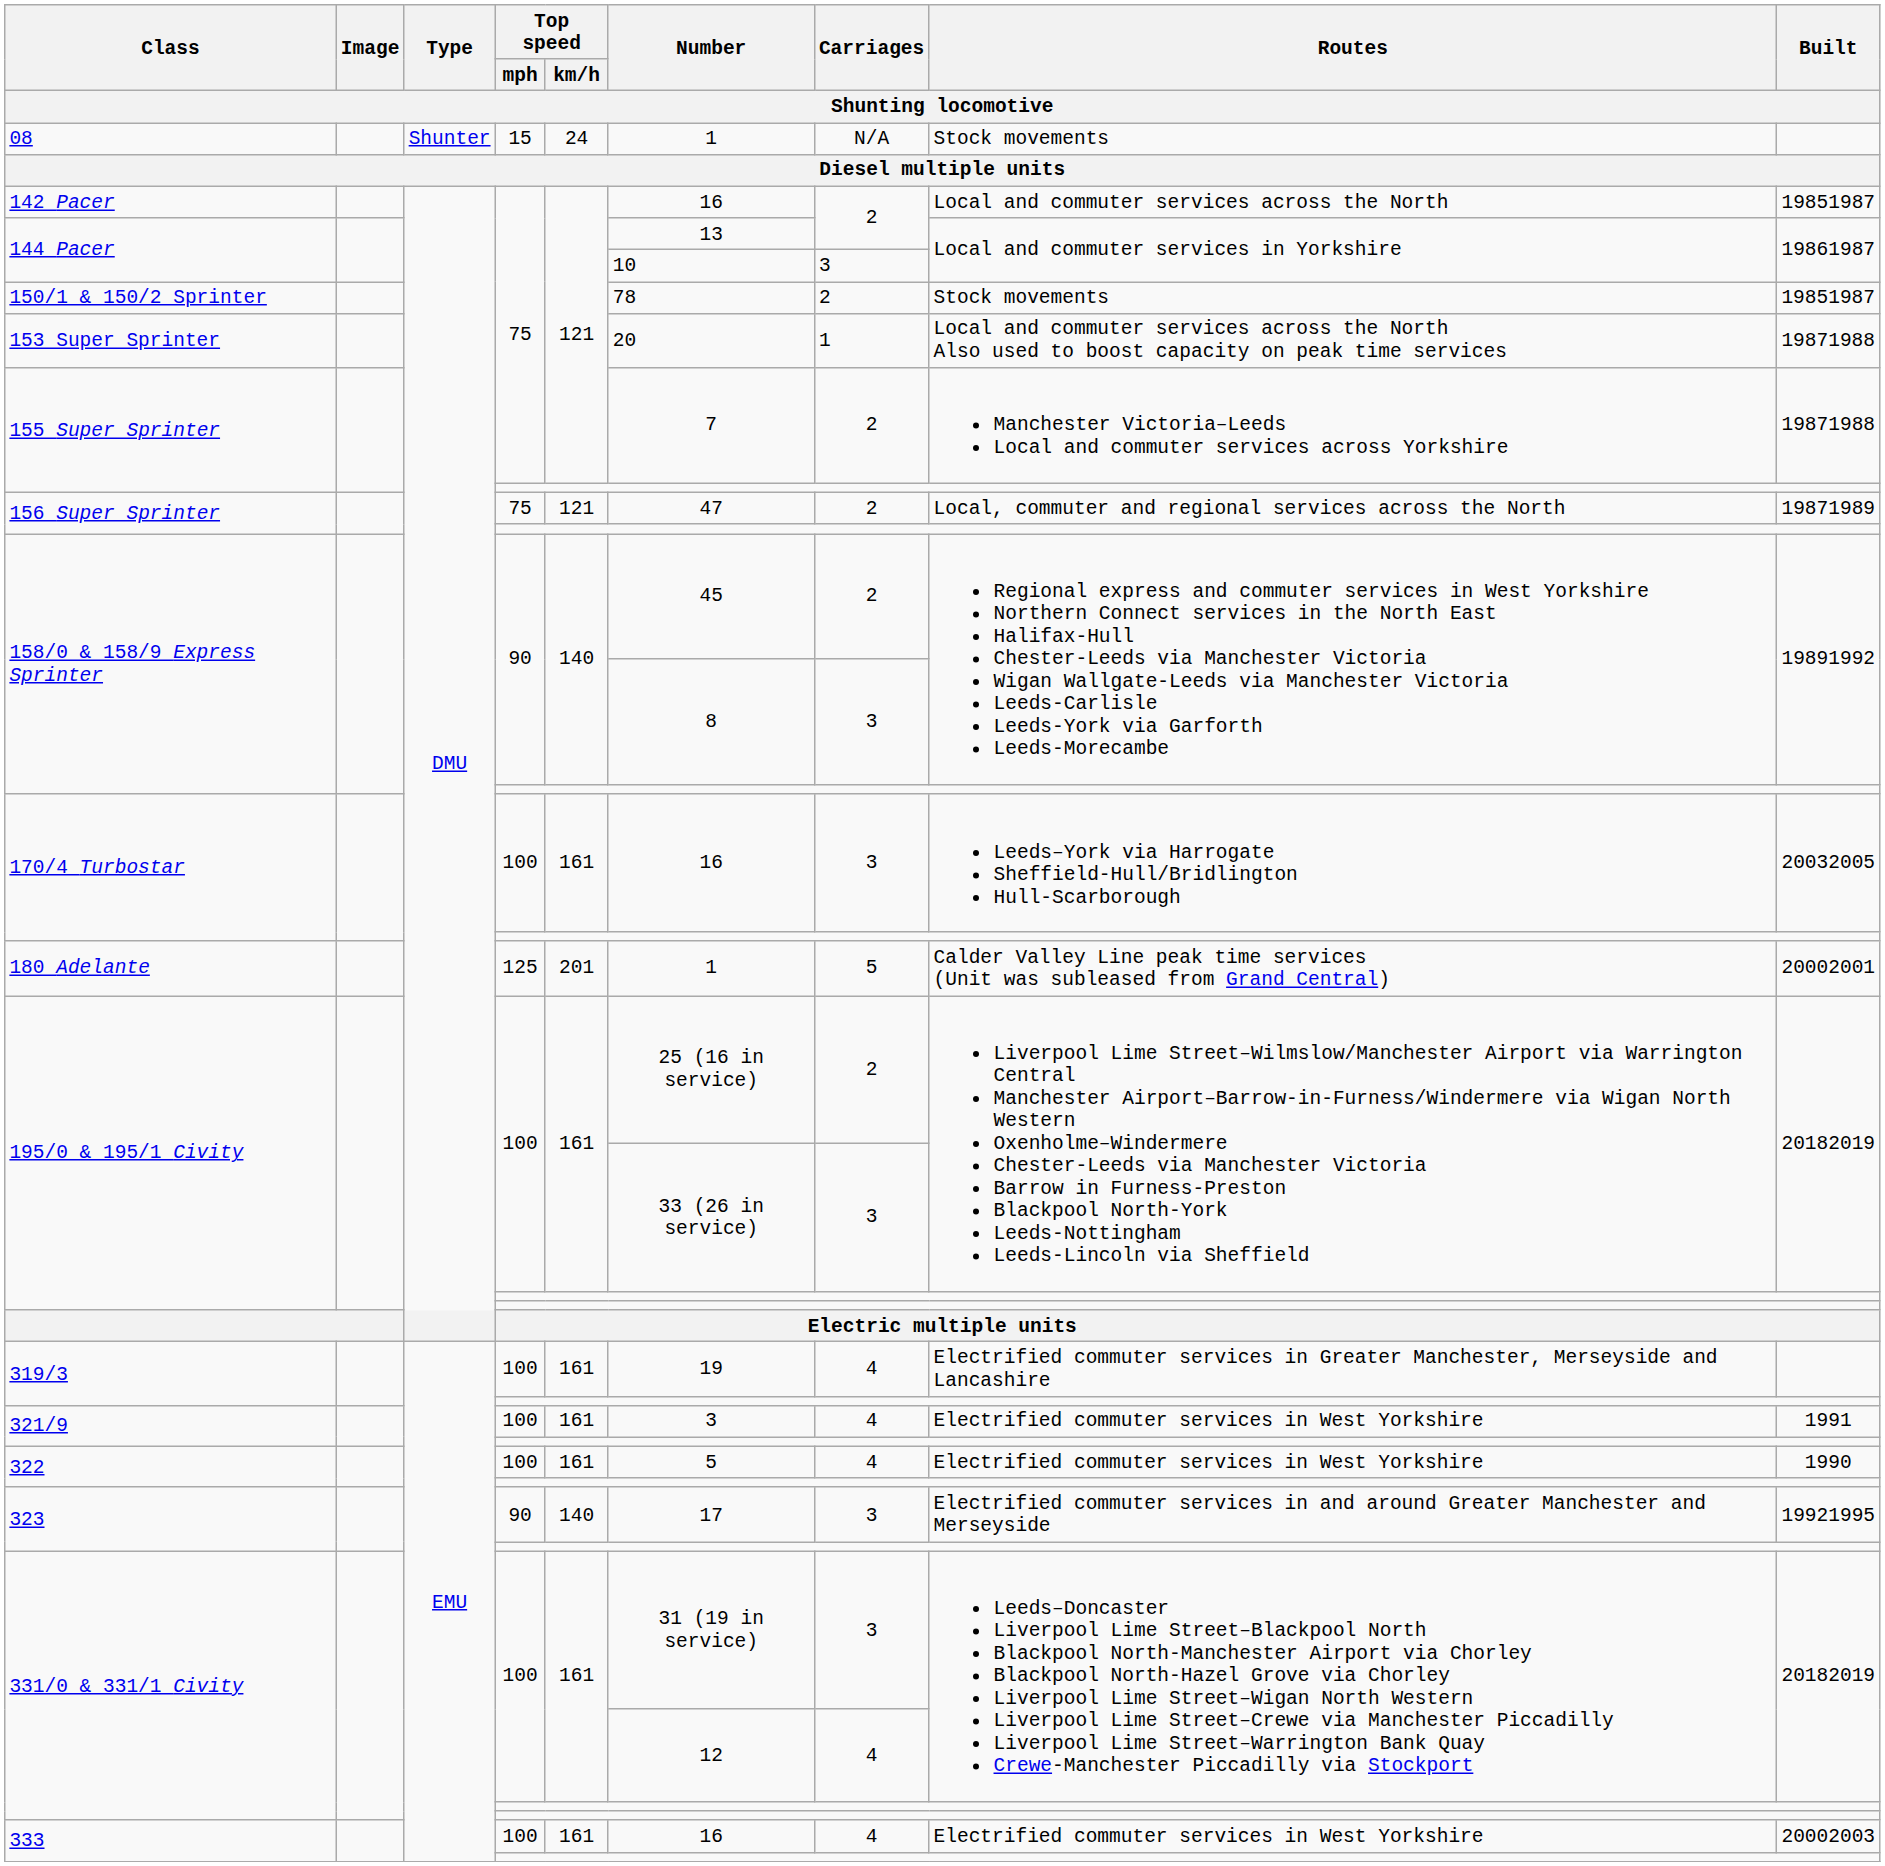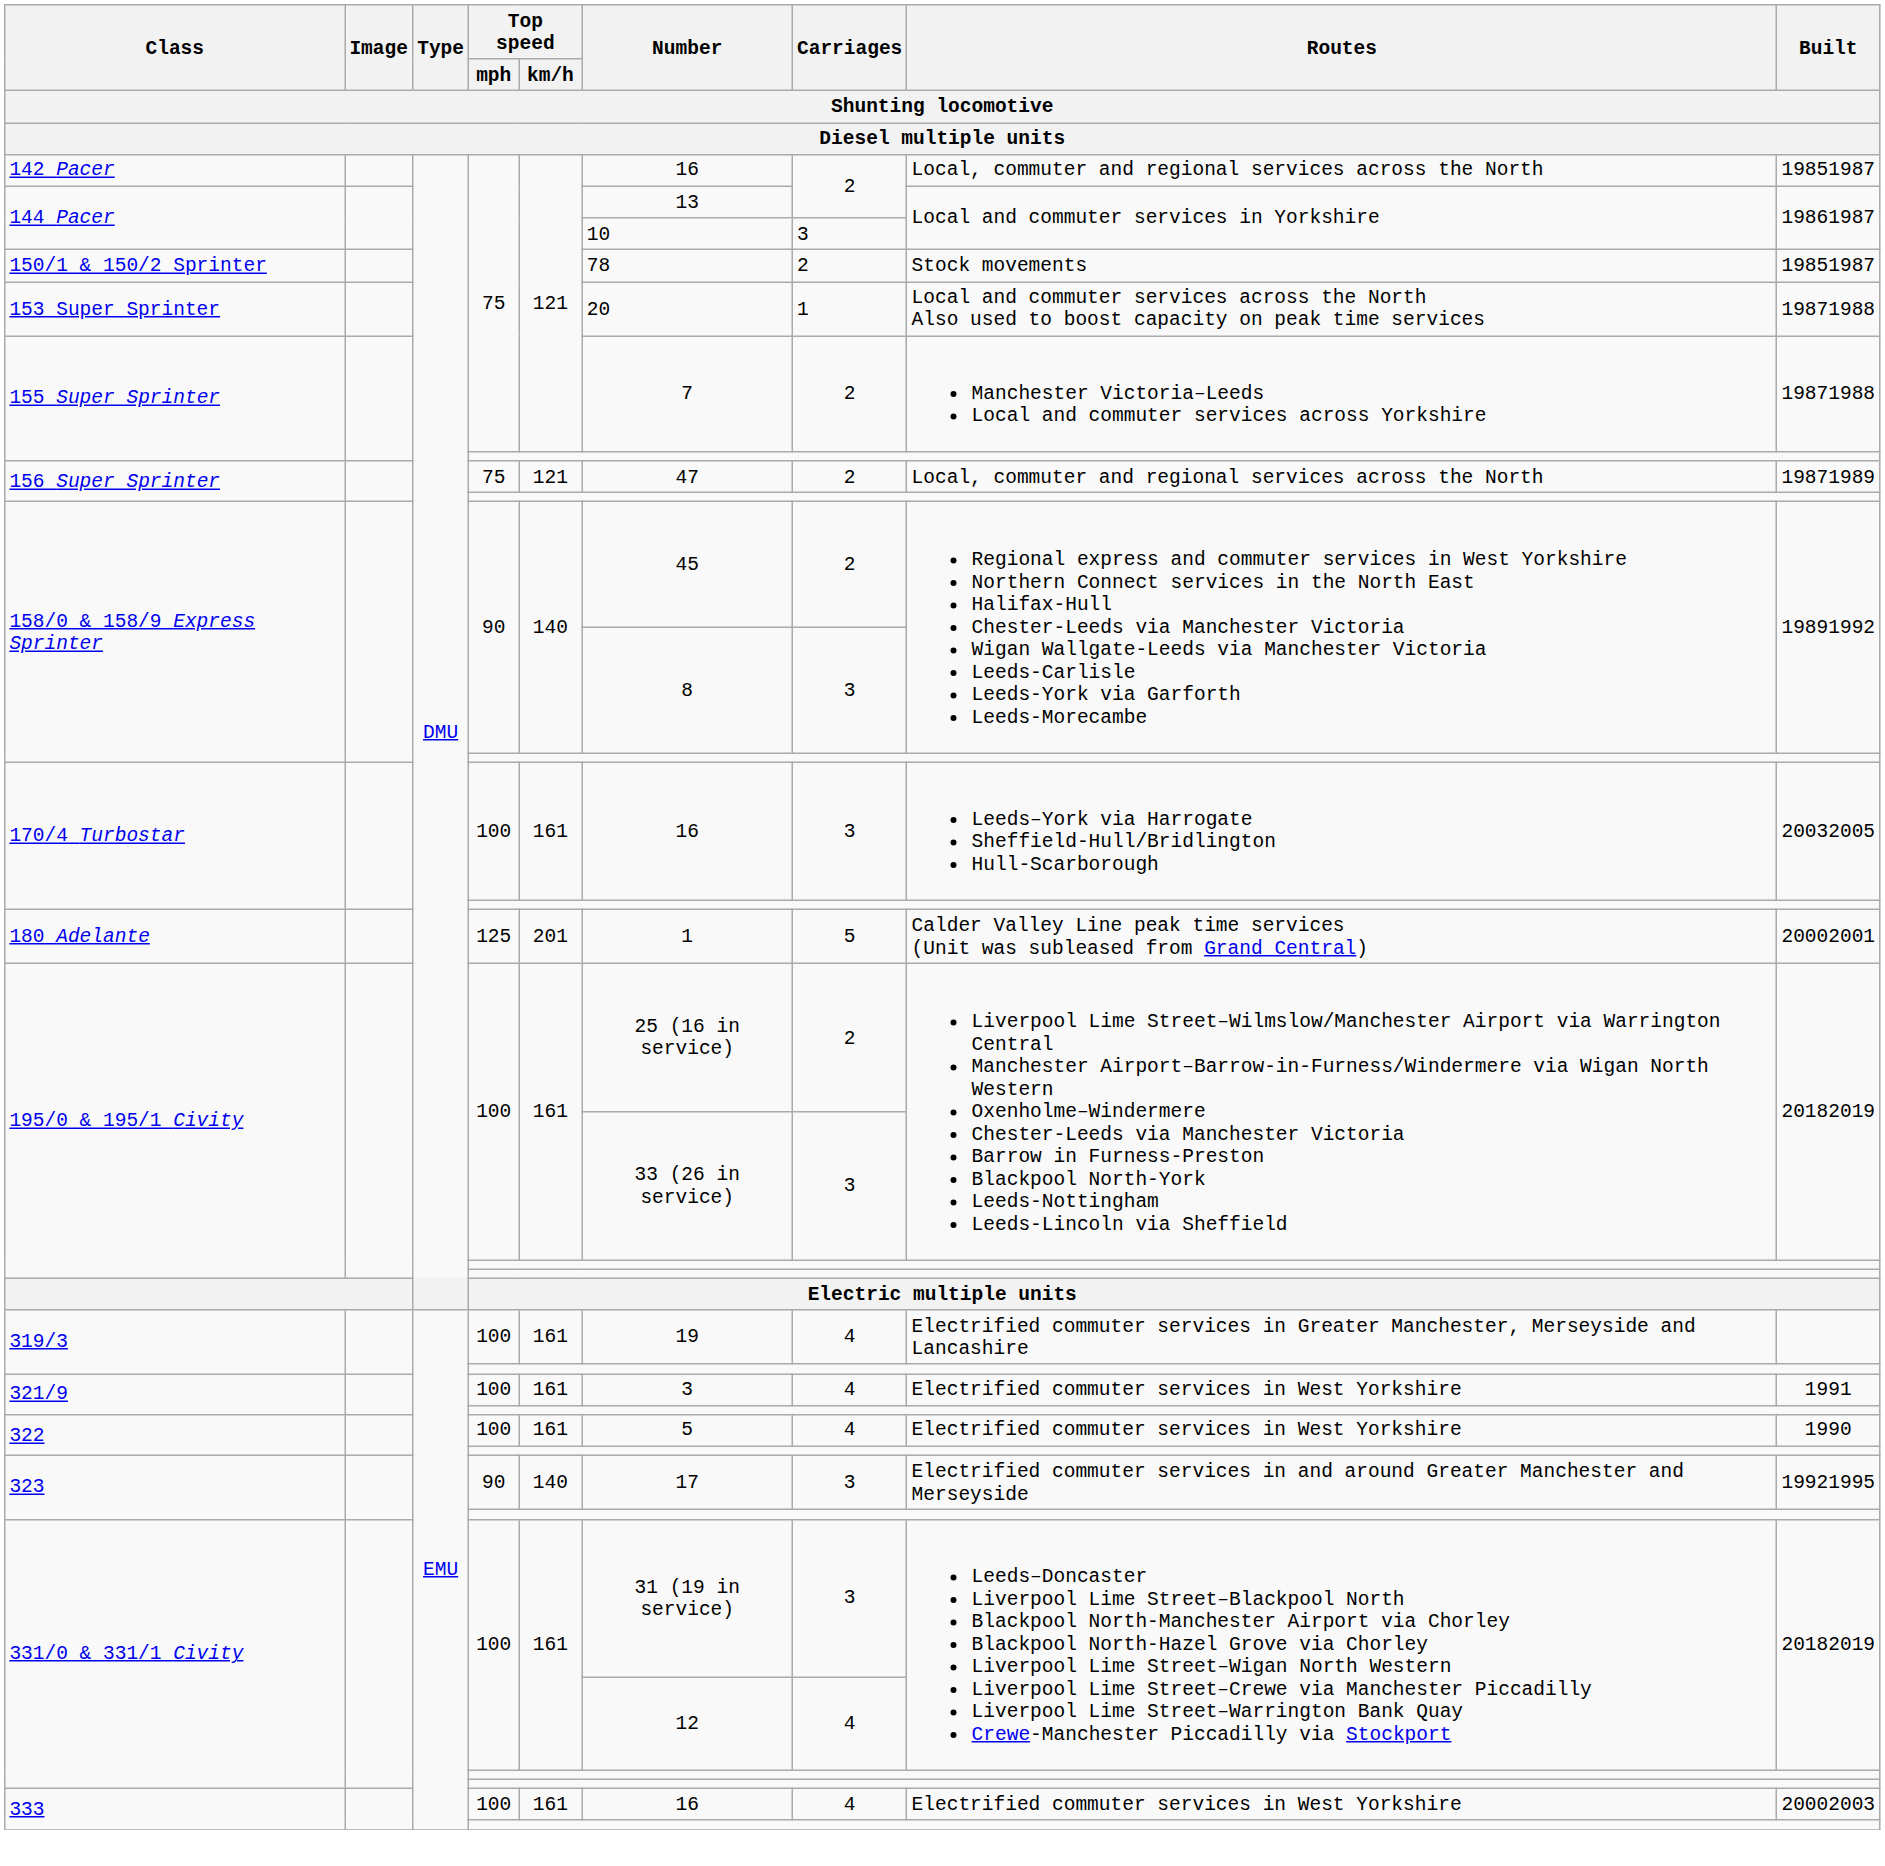 <table class="wikitable">
 <tr style="background:#f9f9f9;">
 <th rowspan="2">Class</th>
 <th rowspan="2">Image</th>
 <th rowspan="2">Type</th>
 <th colspan="2">Top speed</th>
 <th rowspan="2">Number</th>
 <th rowspan="2">Carriages</th>
 <th rowspan="2">Routes</th>
 <th rowspan="2">Built</th>
 </tr>
 <tr style="background:#f9f9f9;">
 <th>mph</th>
 <th>km/h</th>
 </tr>
 <tr>
 <th colspan="9">Shunting locomotive</th>
 </tr>
 <tr>
-<td><a href='#'>08</a></td>
-<td></td>
-<td style="text-align:center;"><a href='#'>Shunter</a></td>
-<td style="text-align:center;">15</td>
-<td style="text-align:center;">24</td>
-<td style="text-align:center;">1</td>
-<td style="text-align:center;">N/A</td>
-<td>Stock movements</td>
-<td style="text-align:center;"></td>
-</tr>
-<tr>
 <th colspan="9">Diesel multiple units</th>
 </tr>
 <tr>
 <td><a href='#'>142 <em>Pacer</em></a></td>
 <td></td>
 <td rowspan="20" style="text-align:center;"><a href='#'>DMU</a></td>
 <td rowspan="6" style="text-align:center;">75</td>
 <td rowspan="6" style="text-align:center;">121</td>
 <td style="text-align:center;">16</td>
 <td style="text-align:center;" rowspan="2">2</td>
-<td>Local and commuter services across the North</td>
+<td>Local, commuter and regional services across the North</td>
 <td style="text-align:center;">19851987</td>
 </tr>
 <tr>
 <td rowspan="2"><a href='#'>144 <em>Pacer</em></a></td>
 <td rowspan="2"></td>
 <td style="text-align:center;">13</td>
 <td rowspan="2">Local and commuter services in Yorkshire</td>
 <td rowspan="2" style="text-align:center;">19861987</td>
 </tr>
 <tr>
 <td>10</td>
 <td>3</td>
 </tr>
 <tr>
 <td><a href='#'>150/1 & 150/2 Sprinter</a></td>
 <td></td>
 <td>78</td>
 <td>2</td>
 <td>Stock movements</td>
 <td>19851987</td>
 </tr>
 <tr>
 <td><a href='#'>153 Super Sprinter</a></td>
 <td></td>
 <td>20</td>
 <td>1</td>
 <td>Local and commuter services across the North<br>Also used to boost capacity on peak time services</td>
 <td>19871988</td>
 </tr>
 <tr>
 <td rowspan="2"><a href='#'>155 <em>Super Sprinter</em></a></td>
 <td rowspan="2"></td>
 <td rowspan="1" style="text-align:center;">7</td>
 <td rowspan="1" style="text-align:center;">2</td>
 <td><br><ul><li>Manchester Victoria–Leeds</li><li>Local and commuter services across Yorkshire</li></ul></td>
 <td rowspan="1" style="text-align:center;">19871988</td>
 </tr>
 <tr>
 <td colspan="6"></td>
 </tr>
 <tr>
 <td rowspan="2"><a href='#'>156 <em>Super Sprinter</em></a></td>
 <td rowspan="2"></td>
 <td style="text-align:center;">75</td>
 <td style="text-align:center;">121</td>
 <td style="text-align:center;">47</td>
 <td style="text-align:center;" rowspan="1">2</td>
 <td>Local, commuter and regional services across the North</td>
 <td style="text-align:center;">19871989</td>
 </tr>
 <tr>
 <td colspan="6"></td>
 </tr>
 <tr>
 <td rowspan="3"><a href='#'>158/0 & 158/9 <em>Express Sprinter</em></a></td>
 <td rowspan="3"></td>
 <td rowspan="2" style="text-align:center;">90</td>
 <td rowspan="2" style="text-align:center;">140</td>
 <td style="text-align:center;">45</td>
 <td rowspan="1" style="text-align:center;">2</td>
 <td rowspan="2"><br><ul><li>Regional express and commuter services in West Yorkshire</li><li>Northern Connect services in the North East</li><li>Halifax-Hull</li><li>Chester-Leeds via Manchester Victoria</li><li>Wigan Wallgate-Leeds via Manchester Victoria</li><li>Leeds-Carlisle</li><li>Leeds-York via Garforth</li><li>Leeds-Morecambe</li></ul></td>
 <td rowspan="2" style="text-align:center;">19891992</td>
 </tr>
 <tr>
 <td style="text-align:center;">8</td>
 <td rowspan="1" style="text-align:center;">3</td>
 </tr>
 <tr>
 <td colspan="6"></td>
 </tr>
 <tr>
 <td rowspan="2"><a href='#'>170/4 <em>Turbostar</em></a></td>
 <td rowspan="2"></td>
 <td style="text-align:center;">100</td>
 <td style="text-align:center;">161</td>
 <td style="text-align:center;">16</td>
 <td rowspan="1" style="text-align:center;">3</td>
 <td><br><ul><li>Leeds–York via Harrogate</li><li>Sheffield-Hull/Bridlington</li><li>Hull-Scarborough</li></ul></td>
 <td style="text-align:center;">20032005</td>
 </tr>
 <tr>
 <td colspan="6"></td>
 </tr>
 <tr>
 <td><a href='#'>180 <em>Adelante</em></a></td>
 <td></td>
 <td style="text-align:center;">125</td>
 <td style="text-align:center;">201</td>
 <td style="text-align:center;">1</td>
 <td style="text-align:center;">5</td>
 <td>Calder Valley Line peak time services<br>(Unit was subleased from <a href='#'>Grand Central</a>)</td>
 <td style="text-align:center;">20002001</td>
 </tr>
 <tr>
 <td rowspan=4><a href='#'>195/0 & 195/1 <em>Civity</em></a></td>
 <td rowspan=4></td>
 <td rowspan=2 style="text-align:center;">100</td>
 <td rowspan=2 style="text-align:center;">161</td>
 <td style="text-align:center;">25 (16 in service)</td>
 <td style="text-align:center;">2</td>
 <td rowspan=2><br><ul><li>Liverpool Lime Street–Wilmslow/Manchester Airport via Warrington Central</li><li>Manchester Airport–Barrow-in-Furness/Windermere via Wigan North Western</li><li>Oxenholme–Windermere</li><li>Chester-Leeds via Manchester Victoria</li><li>Barrow in Furness-Preston</li><li>Blackpool North-York</li><li>Leeds-Nottingham</li><li>Leeds-Lincoln via Sheffield</li></ul></td>
 <td rowspan=2 style="text-align:center;">20182019</td>
 </tr>
 <tr>
 <td style="text-align:center;">33 (26 in service)</td>
 <td style="text-align:center;">3</td>
 </tr>
 <tr>
 <td colspan="6"></td>
 </tr>
 <tr>
 <td colspan="6"></td>
 </tr>
 <tr>
 <th colspan="9">Electric multiple units</th>
 </tr>
 <tr>
 <td rowspan=2><a href='#'>319/3</a></td>
 <td rowspan=2></td>
 <td style="text-align:center;" rowspan="14"><a href='#'>EMU</a></td>
 <td style="text-align:center;">100</td>
 <td style="text-align:center;">161</td>
 <td style="text-align:center;">19</td>
 <td style="text-align:center;">4</td>
 <td>Electrified commuter services in Greater Manchester, Merseyside and Lancashire</td>
 </tr>
 <tr>
 <td colspan="6"></td>
 </tr>
 <tr>
 <td rowspan="2"><a href='#'>321/9</a></td>
 <td rowspan="2"></td>
 <td style="text-align:center;" rowspan="1">100</td>
 <td style="text-align:center;" rowspan="1">161</td>
 <td style="text-align:center;">3</td>
 <td style="text-align:center;" rowspan="1">4</td>
 <td rowspan="1">Electrified commuter services in West Yorkshire</td>
 <td style="text-align:center;">1991</td>
 </tr>
 <tr>
 <td colspan="6"></td>
 </tr>
 <tr>
 <td rowspan="2"><a href='#'>322</a></td>
 <td rowspan="2"></td>
 <td style="text-align:center;" rowspan="1">100</td>
 <td style="text-align:center;" rowspan="1">161</td>
 <td style="text-align:center;">5</td>
 <td style="text-align:center;" rowspan="1">4</td>
 <td rowspan="1">Electrified commuter services in West Yorkshire</td>
 <td style="text-align:center;">1990</td>
 </tr>
 <tr>
 <td colspan="6"></td>
 </tr>
 <tr>
 <td rowspan="2"><a href='#'>323</a></td>
 <td rowspan="2"></td>
 <td style="text-align:center;">90</td>
 <td style="text-align:center;">140</td>
 <td style="text-align:center;">17</td>
 <td style="text-align:center;">3</td>
 <td>Electrified commuter services in and around Greater Manchester and Merseyside</td>
 <td style="text-align:center;">19921995</td>
 </tr>
 <tr>
 <td colspan="6"></td>
 </tr>
 <tr>
 <td rowspan="4"><a href='#'>331/0 & 331/1 <em>Civity</em></a></td>
 <td rowspan="4"></td>
 <td rowspan="2" style="text-align:center;">100</td>
 <td rowspan="2" style="text-align:center;">161</td>
 <td style="text-align:center;">31 (19 in service)</td>
 <td style="text-align:center;">3</td>
 <td rowspan="2"><br><ul><li>Leeds–Doncaster</li><li>Liverpool Lime Street–Blackpool North</li><li>Blackpool North-Manchester Airport via Chorley</li><li>Blackpool North-Hazel Grove via Chorley</li><li>Liverpool Lime Street–Wigan North Western</li><li>Liverpool Lime Street–Crewe via Manchester Piccadilly</li><li>Liverpool Lime Street–Warrington Bank Quay</li><li><a href='#'>Crewe</a>-Manchester Piccadilly via <a href='#'>Stockport</a></li></ul></td>
 <td rowspan="2" style="text-align:center;">20182019</td>
 </tr>
 <tr>
 <td style="text-align:center;">12</td>
 <td style="text-align:center;">4</td>
 </tr>
 <tr>
 <td colspan="6"></td>
 </tr>
 <tr>
 <td colspan="6"></td>
 </tr>
 <tr>
 <td rowspan="2"><a href='#'>333</a></td>
 <td rowspan="2"></td>
 <td style="text-align:center;">100</td>
 <td style="text-align:center;">161</td>
 <td style="text-align:center;">16</td>
 <td style="text-align:center;">4</td>
 <td>Electrified commuter services in West Yorkshire</td>
 <td style="text-align:center;">20002003</td>
 </tr>
 <tr>
 <td colspan="6"></td>
 </tr>
 <tr>
 </tr>
 </table>
